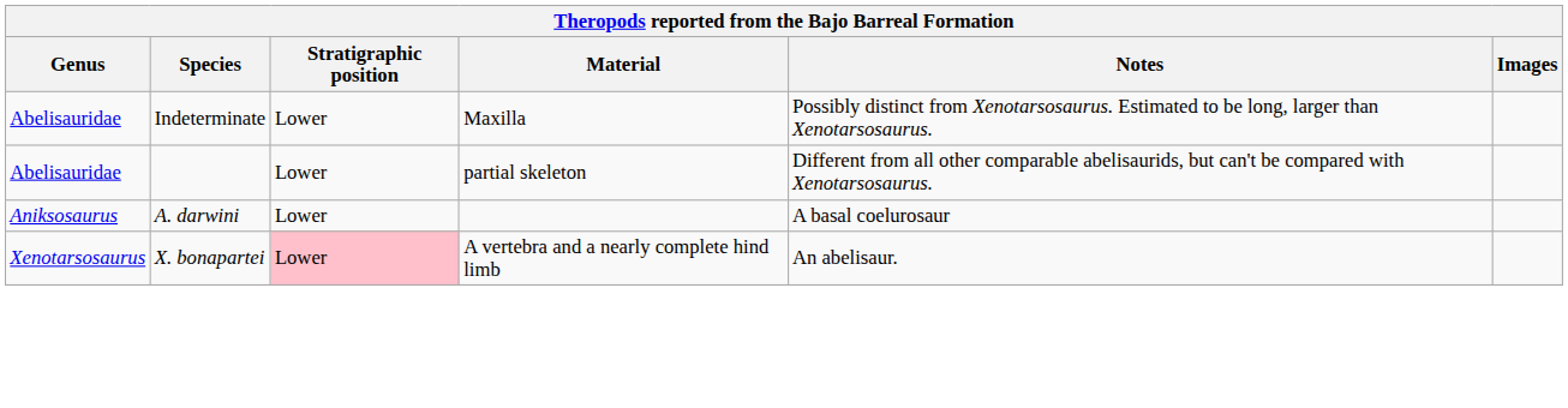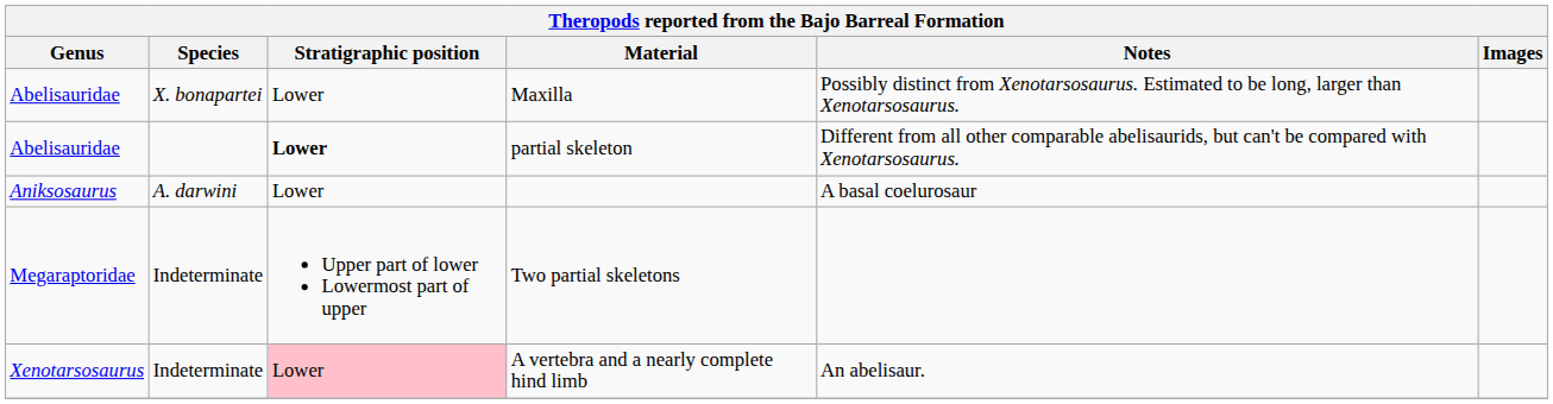 <table class="wikitable" align="center">
 <tr>
 <th colspan="6" align="center"><strong><a href='#'>Theropods</a> reported from the Bajo Barreal Formation</strong></th>
 </tr>
 <tr>
 <th>Genus</th>
 <th>Species</th>
 <th>Stratigraphic position</th>
 <th>Material</th>
 <th>Notes</th>
 <th>Images</th>
 </tr>
 <tr>
 <td><a href='#'>Abelisauridae</a></td>
-<td>Indeterminate</td>
+<td><em>X. bonapartei</em></td>
 <td>Lower</td>
 <td>Maxilla</td>
 <td>Possibly distinct from <em>Xenotarsosaurus.</em> Estimated to be  long, larger than <em>Xenotarsosaurus.</em></td>
 <td></td>
 </tr>
 <tr>
 <td><a href='#'>Abelisauridae</a></td>
 <td></td>
-<td>Lower</td>
+<td><strong>Lower</strong></td>
 <td>partial skeleton</td>
 <td>Different from all other comparable abelisaurids, but can't be compared with <em>Xenotarsosaurus.</em></td>
 <td></td>
 </tr>
 <tr>
 <td><em><a href='#'>Aniksosaurus</a></em></td>
 <td><em>A. darwini</em></td>
 <td>Lower</td>
 <td></td>
 <td>A basal coelurosaur</td>
 <td></td>
 </tr>
 <tr>
+<td><a href='#'>Megaraptoridae</a></td>
+<td>Indeterminate</td>
+<td><br><ul><li>Upper part of lower</li><li>Lowermost part of upper</li></ul></td>
+<td>Two partial skeletons</td>
+<td></td>
+<td></td>
+</tr>
+<tr>
 <td><em><a href='#'>Xenotarsosaurus</a></em></td>
-<td><em>X. bonapartei</em></td>
+<td>Indeterminate</td>
 <td style="background: pink;">Lower</td>
 <td>A vertebra and a nearly complete hind limb</td>
 <td>An abelisaur.</td>
 <td></td>
 </tr>
 <tr>
 </tr>
 </table>
